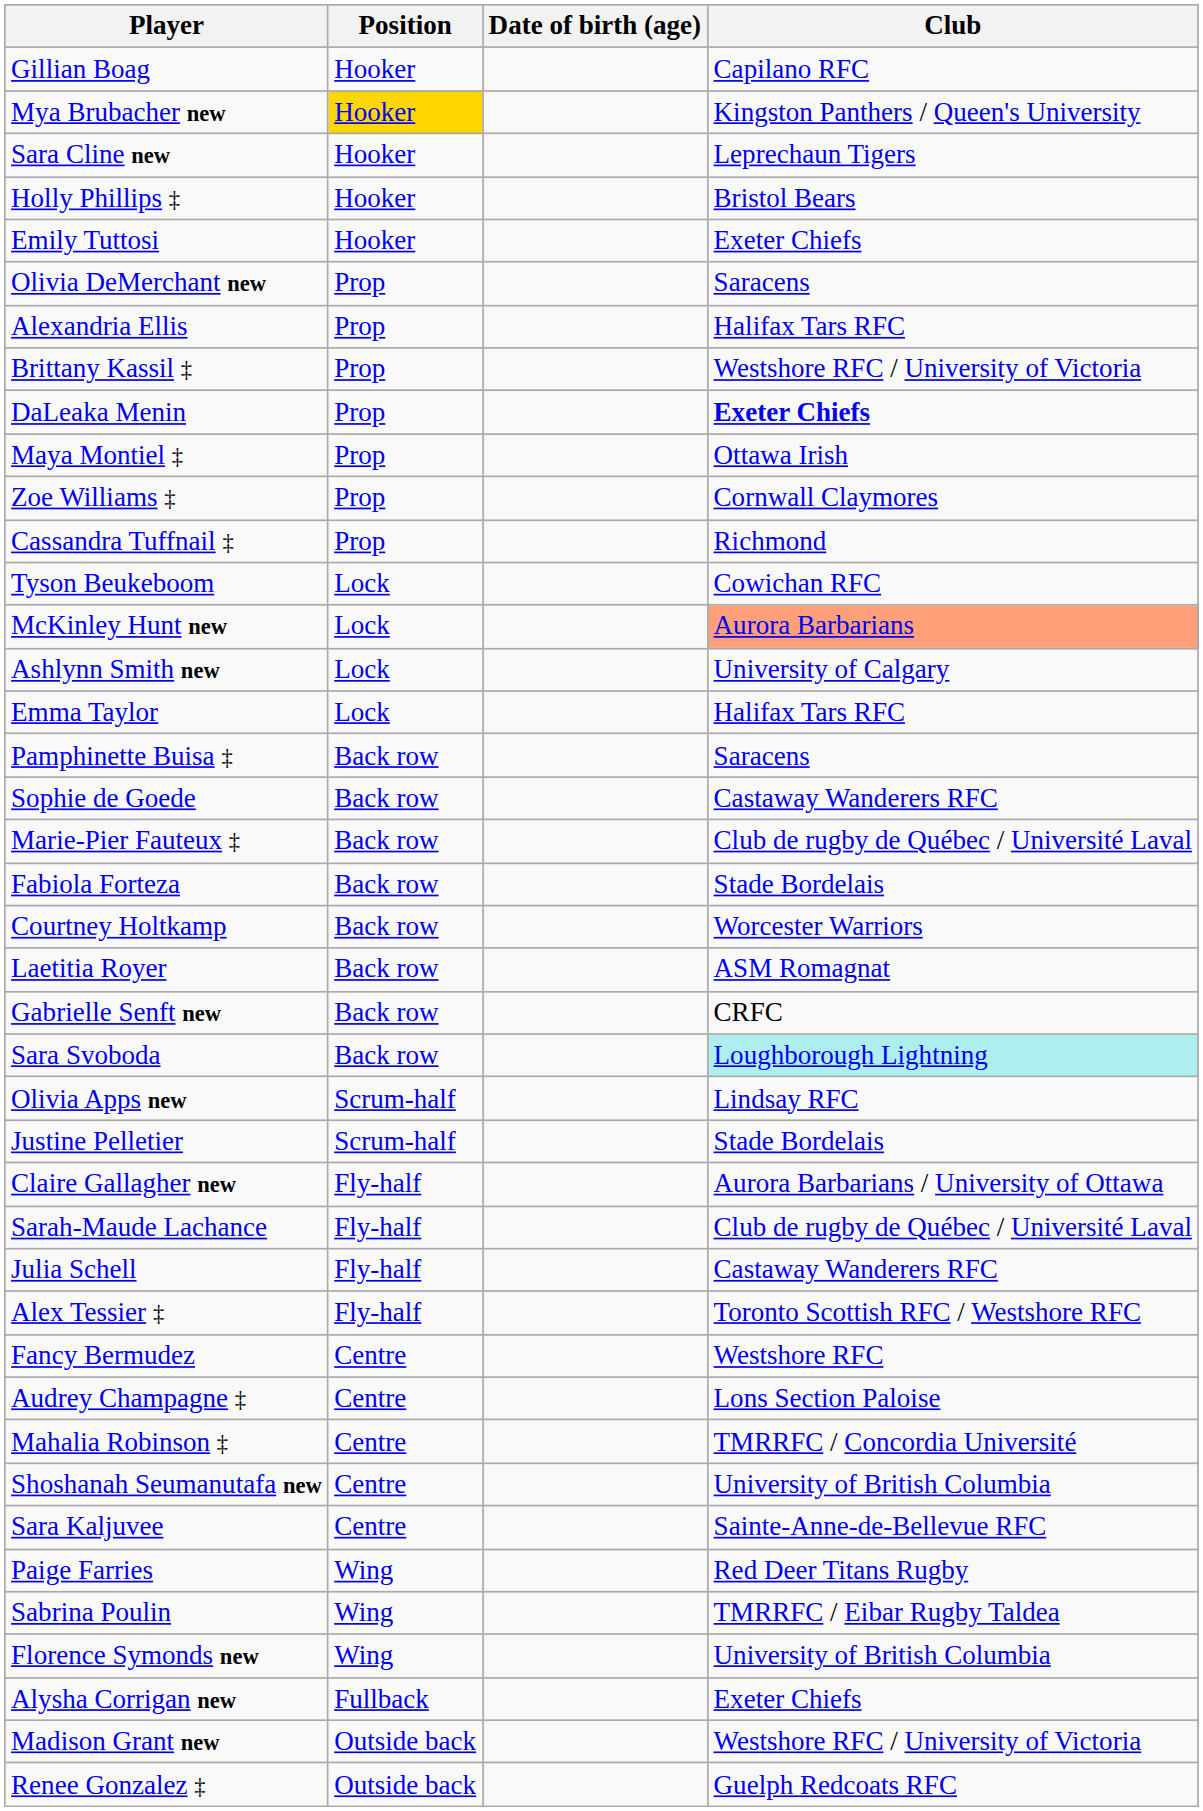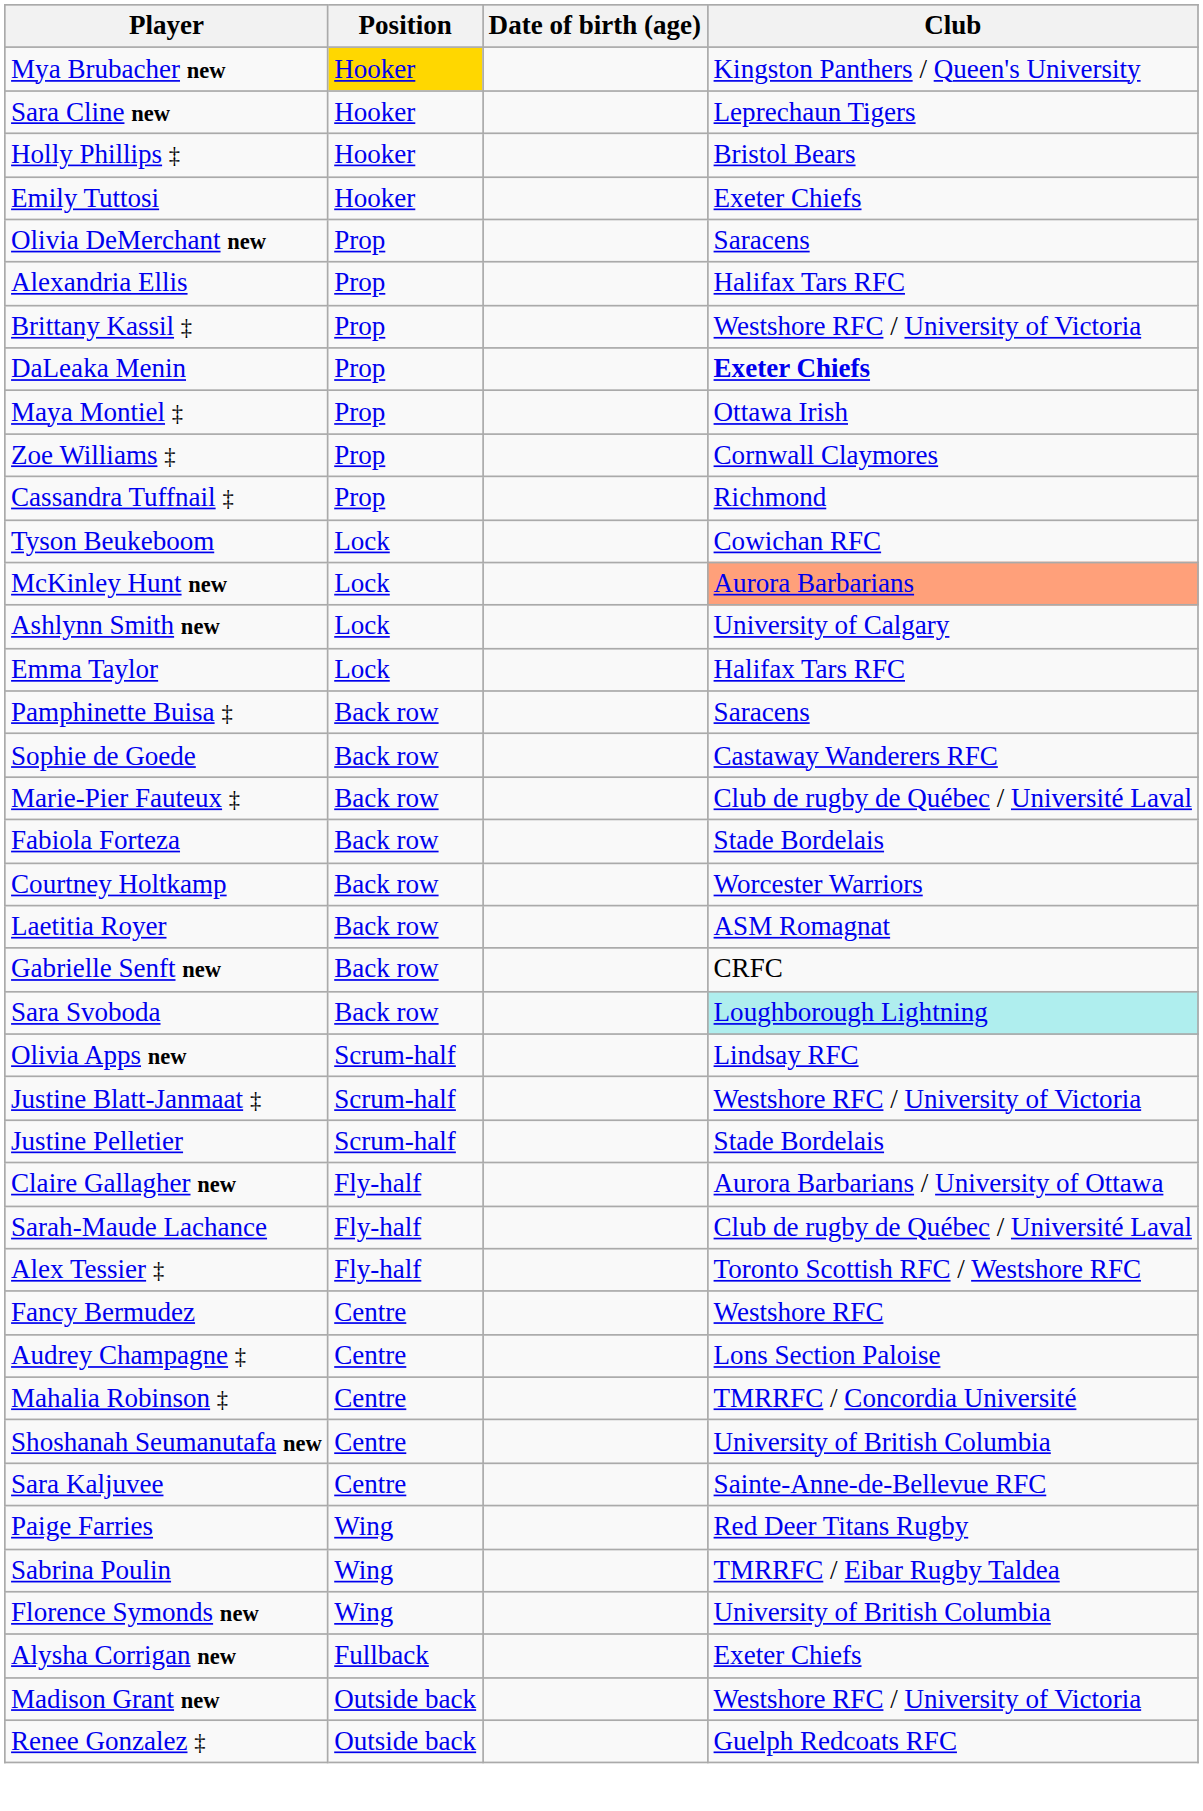 <table class="wikitable sortable">
 <tr>
 <th>Player</th>
 <th>Position</th>
 <th>Date of birth (age)</th>
 <th>Club</th>
-</tr>
-<tr>
-<td><a href='#'>Gillian Boag</a></td>
-<td><a href='#'>Hooker</a></td>
-<td></td>
-<td> <a href='#'>Capilano RFC</a></td>
 </tr>
 <tr>
 <td><a href='#'>Mya Brubacher</a> <strong><small>new</small></strong></td>
 <td style="background: gold;"><a href='#'>Hooker</a></td>
 <td></td>
 <td> <a href='#'>Kingston Panthers</a> /  <a href='#'>Queen's University</a></td>
 </tr>
 <tr>
 <td><a href='#'>Sara Cline</a> <strong><small>new</small></strong></td>
 <td><a href='#'>Hooker</a></td>
 <td></td>
 <td> <a href='#'>Leprechaun Tigers</a></td>
 </tr>
 <tr>
 <td><a href='#'>Holly Phillips</a> <small>‡</small></td>
 <td><a href='#'>Hooker</a></td>
 <td></td>
 <td> <a href='#'>Bristol Bears</a></td>
 </tr>
 <tr>
 <td><a href='#'>Emily Tuttosi</a></td>
 <td><a href='#'>Hooker</a></td>
 <td></td>
 <td> <a href='#'>Exeter Chiefs</a></td>
 </tr>
 <tr>
 <td><a href='#'>Olivia DeMerchant</a> <strong><small>new</small></strong></td>
 <td><a href='#'>Prop</a></td>
 <td></td>
 <td> <a href='#'>Saracens</a></td>
 </tr>
 <tr>
 <td><a href='#'>Alexandria Ellis</a></td>
 <td><a href='#'>Prop</a></td>
 <td></td>
 <td> <a href='#'>Halifax Tars RFC</a></td>
 </tr>
 <tr>
 <td><a href='#'>Brittany Kassil</a> <small>‡</small></td>
 <td><a href='#'>Prop</a></td>
 <td></td>
 <td> <a href='#'>Westshore RFC</a> /  <a href='#'>University of Victoria</a></td>
 </tr>
 <tr>
 <td><a href='#'>DaLeaka Menin</a></td>
 <td><a href='#'>Prop</a></td>
 <td></td>
 <td><strong> <a href='#'>Exeter Chiefs</a></strong></td>
 </tr>
 <tr>
 <td><a href='#'>Maya Montiel</a> <small>‡</small></td>
 <td><a href='#'>Prop</a></td>
 <td></td>
 <td> <a href='#'>Ottawa Irish</a></td>
 </tr>
 <tr>
 <td><a href='#'>Zoe Williams</a> <small>‡</small></td>
 <td><a href='#'>Prop</a></td>
 <td></td>
 <td> <a href='#'>Cornwall Claymores</a></td>
 </tr>
 <tr>
 <td><a href='#'>Cassandra Tuffnail</a> <small>‡</small></td>
 <td><a href='#'>Prop</a></td>
 <td></td>
 <td> <a href='#'>Richmond</a></td>
 </tr>
 <tr>
 <td><a href='#'>Tyson Beukeboom</a></td>
 <td><a href='#'>Lock</a></td>
 <td></td>
 <td> <a href='#'>Cowichan RFC</a></td>
 </tr>
 <tr>
 <td><a href='#'>McKinley Hunt</a> <strong><small>new</small></strong></td>
 <td><a href='#'>Lock</a></td>
 <td></td>
 <td style="background: lightsalmon;"> <a href='#'>Aurora Barbarians</a></td>
 </tr>
 <tr>
 <td><a href='#'>Ashlynn Smith</a> <strong><small>new</small></strong></td>
 <td><a href='#'>Lock</a></td>
 <td></td>
 <td> <a href='#'>University of Calgary</a></td>
 </tr>
 <tr>
 <td><a href='#'>Emma Taylor</a></td>
 <td><a href='#'>Lock</a></td>
 <td></td>
 <td> <a href='#'>Halifax Tars RFC</a></td>
 </tr>
 <tr>
 <td><a href='#'>Pamphinette Buisa</a> <small>‡</small></td>
 <td><a href='#'>Back row</a></td>
 <td></td>
 <td> <a href='#'>Saracens</a></td>
 </tr>
 <tr>
 <td><a href='#'>Sophie de Goede</a></td>
 <td><a href='#'>Back row</a></td>
 <td></td>
 <td> <a href='#'>Castaway Wanderers RFC</a></td>
 </tr>
 <tr>
 <td><a href='#'>Marie-Pier Fauteux</a> <small>‡</small></td>
 <td><a href='#'>Back row</a></td>
 <td></td>
 <td> <a href='#'>Club de rugby de Québec</a> /  <a href='#'>Université Laval</a></td>
 </tr>
 <tr>
 <td><a href='#'>Fabiola Forteza</a></td>
 <td><a href='#'>Back row</a></td>
 <td></td>
 <td> <a href='#'>Stade Bordelais</a></td>
 </tr>
 <tr>
 <td><a href='#'>Courtney Holtkamp</a></td>
 <td><a href='#'>Back row</a></td>
 <td></td>
 <td> <a href='#'>Worcester Warriors</a></td>
 </tr>
 <tr>
 <td><a href='#'>Laetitia Royer</a></td>
 <td><a href='#'>Back row</a></td>
 <td></td>
 <td> <a href='#'>ASM Romagnat</a></td>
 </tr>
 <tr>
 <td><a href='#'>Gabrielle Senft</a> <strong><small>new</small></strong></td>
 <td><a href='#'>Back row</a></td>
 <td></td>
 <td> CRFC</td>
 </tr>
 <tr>
 <td><a href='#'>Sara Svoboda</a></td>
 <td><a href='#'>Back row</a></td>
 <td></td>
 <td style="background: paleturquoise;"> <a href='#'>Loughborough Lightning</a></td>
 </tr>
 <tr>
 <td><a href='#'>Olivia Apps</a> <strong><small>new</small></strong></td>
 <td><a href='#'>Scrum-half</a></td>
 <td></td>
 <td> <a href='#'>Lindsay RFC</a></td>
 </tr>
 <tr>
+<td><a href='#'>Justine Blatt-Janmaat</a> <small>‡</small></td>
+<td><a href='#'>Scrum-half</a></td>
+<td></td>
+<td> <a href='#'>Westshore RFC</a> /  <a href='#'>University of Victoria</a></td>
+</tr>
+<tr>
 <td><a href='#'>Justine Pelletier</a></td>
 <td><a href='#'>Scrum-half</a></td>
 <td></td>
 <td> <a href='#'>Stade Bordelais</a></td>
 </tr>
 <tr>
 <td><a href='#'>Claire Gallagher</a> <strong><small>new</small></strong></td>
 <td><a href='#'>Fly-half</a></td>
 <td></td>
 <td> <a href='#'>Aurora Barbarians</a> /  <a href='#'>University of Ottawa</a></td>
 </tr>
 <tr>
 <td><a href='#'>Sarah-Maude Lachance</a></td>
 <td><a href='#'>Fly-half</a></td>
 <td></td>
 <td> <a href='#'>Club de rugby de Québec</a> /  <a href='#'>Université Laval</a></td>
-</tr>
-<tr>
-<td><a href='#'>Julia Schell</a></td>
-<td><a href='#'>Fly-half</a></td>
-<td></td>
-<td> <a href='#'>Castaway Wanderers RFC</a></td>
 </tr>
 <tr>
 <td><a href='#'>Alex Tessier</a> <small>‡</small></td>
 <td><a href='#'>Fly-half</a></td>
 <td></td>
 <td> <a href='#'>Toronto Scottish RFC</a> /  <a href='#'>Westshore RFC</a></td>
 </tr>
 <tr>
 <td><a href='#'>Fancy Bermudez</a></td>
 <td><a href='#'>Centre</a></td>
 <td></td>
 <td> <a href='#'>Westshore RFC</a></td>
 </tr>
 <tr>
 <td><a href='#'>Audrey Champagne</a> <small>‡</small></td>
 <td><a href='#'>Centre</a></td>
 <td></td>
 <td> <a href='#'>Lons Section Paloise</a></td>
 </tr>
 <tr>
 <td><a href='#'>Mahalia Robinson</a> <small>‡</small></td>
 <td><a href='#'>Centre</a></td>
 <td></td>
 <td> <a href='#'>TMRRFC</a> /  <a href='#'>Concordia Université</a></td>
 </tr>
 <tr>
 <td><a href='#'>Shoshanah Seumanutafa</a> <strong><small>new</small></strong></td>
 <td><a href='#'>Centre</a></td>
 <td></td>
 <td> <a href='#'>University of British Columbia</a></td>
 </tr>
 <tr>
 <td><a href='#'>Sara Kaljuvee</a></td>
 <td><a href='#'>Centre</a></td>
 <td></td>
 <td> <a href='#'>Sainte-Anne-de-Bellevue RFC</a></td>
 </tr>
 <tr>
 <td><a href='#'>Paige Farries</a></td>
 <td><a href='#'>Wing</a></td>
 <td></td>
 <td> <a href='#'>Red Deer Titans Rugby</a></td>
 </tr>
 <tr>
 <td><a href='#'>Sabrina Poulin</a></td>
 <td><a href='#'>Wing</a></td>
 <td></td>
 <td> <a href='#'>TMRRFC</a> /  <a href='#'>Eibar Rugby Taldea</a></td>
 </tr>
 <tr>
 <td><a href='#'>Florence Symonds</a> <strong><small>new</small></strong></td>
 <td><a href='#'>Wing</a></td>
 <td></td>
 <td> <a href='#'>University of British Columbia</a></td>
 </tr>
 <tr>
 <td><a href='#'>Alysha Corrigan</a> <strong><small>new</small></strong></td>
 <td><a href='#'>Fullback</a></td>
 <td></td>
 <td> <a href='#'>Exeter Chiefs</a></td>
 </tr>
 <tr>
 <td><a href='#'>Madison Grant</a> <strong><small>new</small></strong></td>
 <td><a href='#'>Outside back</a></td>
 <td></td>
 <td> <a href='#'>Westshore RFC</a> /  <a href='#'>University of Victoria</a></td>
 </tr>
 <tr>
 <td><a href='#'>Renee Gonzalez</a> <small>‡</small></td>
 <td><a href='#'>Outside back</a></td>
 <td></td>
 <td> <a href='#'>Guelph Redcoats RFC</a></td>
 </tr>
 </table>
